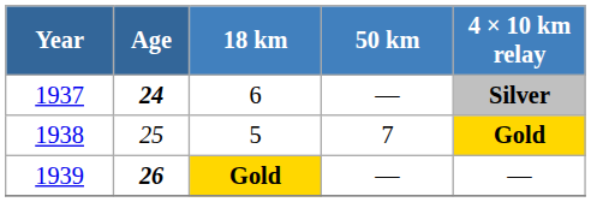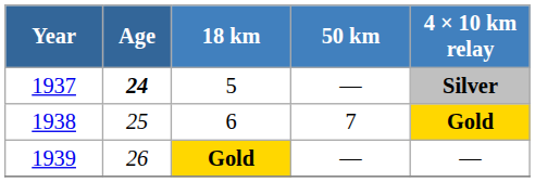 <table class="wikitable" style="font-size:95%; text-align:center; border:grey solid 1px; border-collapse:collapse; background:#ffffff;">
 <tr>
 <th style="background-color:#369; color:white; width:60px;"> Year </th>
 <th style="background-color:#369; color:white; width:40px;"> Age </th>
 <th style="background-color:#4180be; color:white; width:75px;"> 18 km </th>
 <th style="background-color:#4180be; color:white; width:75px;"> 50 km </th>
 <th style="background-color:#4180be; color:white; width:75px;"> 4 × 10 km <br> relay </th>
 </tr>
 <tr>
 <td><a href='#'>1937</a></td>
 <td><strong><em>24</em></strong></td>
-<td>6</td>
+<td>5</td>
 <td>—</td>
 <td style="background:silver;"><strong>Silver</strong></td>
 </tr>
 <tr>
 <td><a href='#'>1938</a></td>
 <td><em>25</em></td>
-<td>5</td>
+<td>6</td>
 <td>7</td>
 <td style="background:gold;"><strong>Gold</strong></td>
 </tr>
 <tr>
 <td><a href='#'>1939</a></td>
-<td><strong><em>26</em></strong></td>
+<td><em>26</em></td>
 <td style="background:gold;"><strong>Gold</strong></td>
 <td>—</td>
 <td>—</td>
 </tr>
 <tr>
 </tr>
 </table>
